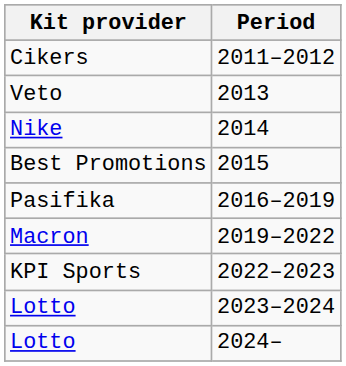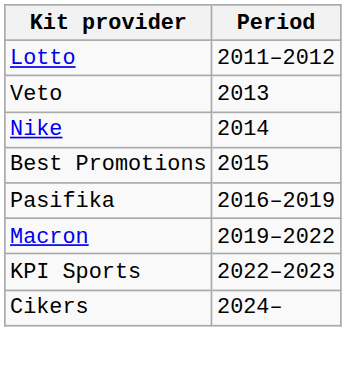 <table class="wikitable" style="text-align:left;">
 <tr>
 <th>Kit provider</th>
 <th>Period</th>
 </tr>
 <tr>
-<td> Cikers</td>
+<td align="Left"> <a href='#'>Lotto</a></td>
 <td>2011–2012</td>
 </tr>
 <tr>
 <td align="left"> Veto</td>
 <td>2013</td>
 </tr>
 <tr>
 <td align="Left"> <a href='#'>Nike</a></td>
 <td>2014</td>
 </tr>
 <tr>
 <td align="left"> Best Promotions</td>
 <td>2015</td>
 </tr>
 <tr>
 <td align="Left"> Pasifika</td>
 <td>2016–2019</td>
 </tr>
 <tr>
 <td> <a href='#'>Macron</a></td>
 <td>2019–2022</td>
 </tr>
 <tr>
 <td> KPI Sports</td>
 <td>2022–2023</td>
 </tr>
 <tr>
-<td> <a href='#'>Lotto</a></td>
-<td>2023–2024</td>
-</tr>
-<tr>
-<td align="Left"> <a href='#'>Lotto</a></td>
+<td> Cikers</td>
 <td>2024–</td>
 </tr>
 </table>
